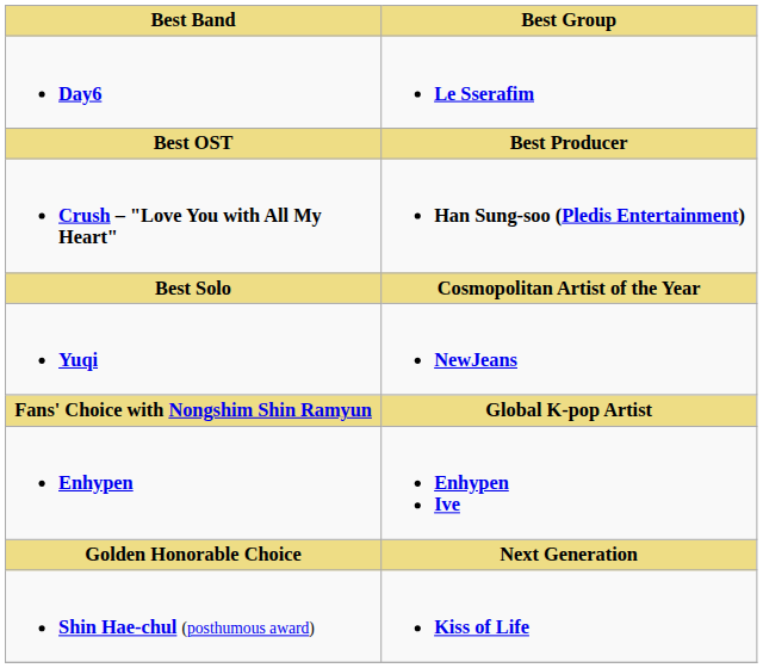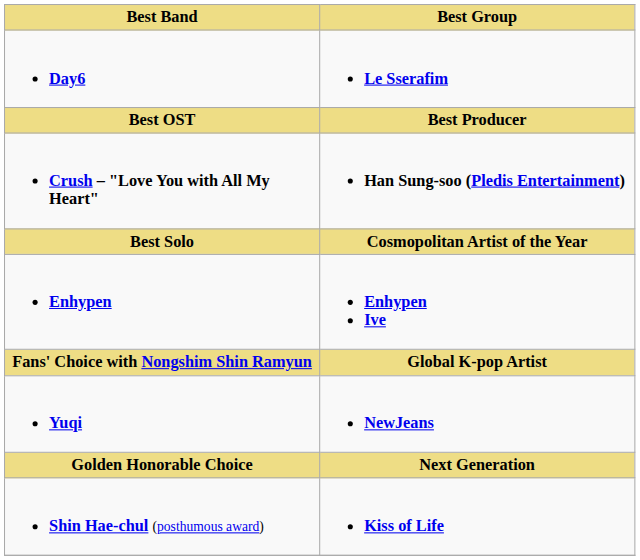 <table class="wikitable" style="width:70%">
 <tr>
 <th scope="col" style="background-color:#EEDD85; width:35%">Best Band</th>
 <th scope="col" style="background-color:#EEDD85; width:35%">Best Group</th>
 </tr>
 <tr>
 <td style="vertical-align:top"><br><ul><li><strong><a href='#'>Day6</a></strong></li></ul></td>
 <td style="vertical-align:top"><br><ul><li><strong><a href='#'>Le Sserafim</a></strong></li></ul></td>
 </tr>
 <tr>
 <th scope="col" style="background-color:#EEDD85; width:35%">Best OST</th>
 <th scope="col" style="background-color:#EEDD85; width:35%">Best Producer</th>
 </tr>
 <tr>
 <td style="vertical-align:top"><br><ul><li><strong><a href='#'>Crush</a> – "Love You with All My Heart" </strong></li></ul></td>
 <td style="vertical-align:top"><br><ul><li><strong>Han Sung-soo (<a href='#'>Pledis Entertainment</a>)</strong></li></ul></td>
 </tr>
 <tr>
 <th scope="col" style="background-color:#EEDD85; width:35%">Best Solo</th>
 <th scope="col" style="background-color:#EEDD85; width:35%">Cosmopolitan Artist of the Year</th>
 </tr>
 <tr>
-<td style="vertical-align:top"><br><ul><li><strong><a href='#'>Yuqi</a></strong></li></ul></td>
-<td style="vertical-align:top"><br><ul><li><strong><a href='#'>NewJeans</a></strong></li></ul></td>
+<td style="vertical-align:top"><br><ul><li><strong><a href='#'>Enhypen</a></strong></li></ul></td>
+<td style="vertical-align:top"><br><ul><li><strong><a href='#'>Enhypen</a></strong></li><li><strong><a href='#'>Ive</a></strong></li></ul></td>
 </tr>
 <tr>
 <th scope="col" style="background-color:#EEDD85; width:35%">Fans' Choice with <a href='#'>Nongshim Shin Ramyun</a></th>
 <th scope="col" style="background-color:#EEDD85; width:35%">Global K-pop Artist</th>
 </tr>
 <tr>
-<td style="vertical-align:top"><br><ul><li><strong><a href='#'>Enhypen</a></strong></li></ul></td>
-<td style="vertical-align:top"><br><ul><li><strong><a href='#'>Enhypen</a></strong></li><li><strong><a href='#'>Ive</a></strong></li></ul></td>
+<td style="vertical-align:top"><br><ul><li><strong><a href='#'>Yuqi</a></strong></li></ul></td>
+<td style="vertical-align:top"><br><ul><li><strong><a href='#'>NewJeans</a></strong></li></ul></td>
 </tr>
 <tr>
 <th scope="col" style="background-color:#EEDD85; width:35%">Golden Honorable Choice</th>
 <th scope="col" style="background-color:#EEDD85; width:35%">Next Generation</th>
 </tr>
 <tr>
 <td style="vertical-align:top"><br><ul><li><strong><a href='#'>Shin Hae-chul</a></strong> <small>(<a href='#'>posthumous award</a>)</small></li></ul></td>
 <td style="vertical-align:top"><br><ul><li><strong><a href='#'>Kiss of Life</a></strong></li></ul></td>
 </tr>
 <tr>
 </tr>
 </table>
